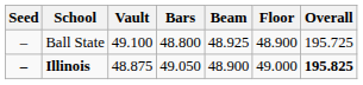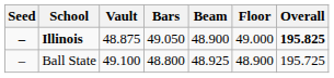 <table class="wikitable" style="white-space:nowrap; font-size:95%; text-align:center">
 <tr>
 <th>Seed</th>
 <th>School</th>
 <th>Vault</th>
 <th>Bars</th>
 <th>Beam</th>
 <th>Floor</th>
 <th>Overall</th>
 </tr>
 <tr>
+<td><strong>–</strong></td>
+<td align=left><strong>Illinois</strong></td>
+<td>48.875</td>
+<td>49.050</td>
+<td>48.900</td>
+<td>49.000</td>
+<td><strong>195.825</strong></td>
+</tr>
+<tr>
 <td>–</td>
 <td align=left>Ball State</td>
 <td>49.100</td>
 <td>48.800</td>
 <td>48.925</td>
 <td>48.900</td>
 <td>195.725</td>
 </tr>
-<tr>
-<td><strong>–</strong></td>
-<td align=left><strong>Illinois</strong></td>
-<td>48.875</td>
-<td>49.050</td>
-<td>48.900</td>
-<td>49.000</td>
-<td><strong>195.825</strong></td>
-</tr>
 </table>
